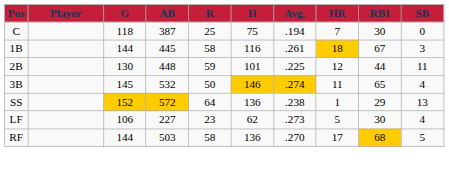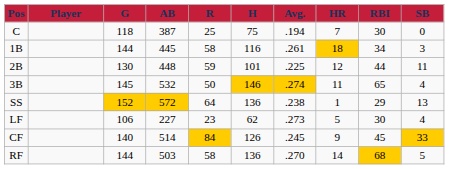 <table class="wikitable sortable">
 <tr>
 <th style="background:#C41E3A;color:#14345B;" width="5%">Pos</th>
 <th style="background:#C41E3A;color:#14345B;" width="16%">Player</th>
 <th style="background:#C41E3A;color:#14345B;" width="9%">G</th>
 <th style="background:#C41E3A;color:#14345B;" width="9%">AB</th>
 <th style="background:#C41E3A;color:#14345B;" width="9%">R</th>
 <th style="background:#C41E3A;color:#14345B;" width="9%">H</th>
 <th style="background:#C41E3A;color:#14345B;" width="9%">Avg.</th>
 <th style="background:#C41E3A;color:#14345B;" width="9%">HR</th>
 <th style="background:#C41E3A;color:#14345B;" width="9%">RBI</th>
 <th style="background:#C41E3A;color:#14345B;" width="9%">SB</th>
 </tr>
 <tr align="center">
 <td>C</td>
 <td></td>
 <td>118</td>
 <td>387</td>
 <td>25</td>
 <td>75</td>
 <td>.194</td>
 <td>7</td>
 <td>30</td>
 <td>0</td>
 </tr>
 <tr align="center">
 <td>1B</td>
 <td></td>
 <td>144</td>
 <td>445</td>
 <td>58</td>
 <td>116</td>
 <td>.261</td>
 <td bgcolor="#FFCC00">18</td>
-<td>67</td>
+<td>34</td>
 <td>3</td>
 </tr>
 <tr align="center">
 <td>2B</td>
 <td></td>
 <td>130</td>
 <td>448</td>
 <td>59</td>
 <td>101</td>
 <td>.225</td>
 <td>12</td>
 <td>44</td>
 <td>11</td>
 </tr>
 <tr align="center">
 <td>3B</td>
 <td></td>
 <td>145</td>
 <td>532</td>
 <td>50</td>
 <td bgcolor="#FFCC00">146</td>
 <td bgcolor="#FFCC00">.274</td>
 <td>11</td>
 <td>65</td>
 <td>4</td>
 </tr>
 <tr align="center">
 <td>SS</td>
 <td></td>
 <td bgcolor="#FFCC00">152</td>
 <td bgcolor="#FFCC00">572</td>
 <td>64</td>
 <td>136</td>
 <td>.238</td>
 <td>1</td>
 <td>29</td>
 <td>13</td>
 </tr>
 <tr align="center">
 <td>LF</td>
 <td></td>
 <td>106</td>
 <td>227</td>
 <td>23</td>
 <td>62</td>
 <td>.273</td>
 <td>5</td>
 <td>30</td>
 <td>4</td>
 </tr>
 <tr align="center">
+<td>CF</td>
+<td></td>
+<td>140</td>
+<td>514</td>
+<td bgcolor="#FFCC00">84</td>
+<td>126</td>
+<td>.245</td>
+<td>9</td>
+<td>45</td>
+<td bgcolor="#FFCC00">33</td>
+</tr>
+<tr align="center">
 <td>RF</td>
 <td></td>
 <td>144</td>
 <td>503</td>
 <td>58</td>
 <td>136</td>
 <td>.270</td>
-<td>17</td>
+<td>14</td>
 <td bgcolor="#FFCC00">68</td>
 <td>5</td>
 </tr>
 </table>
